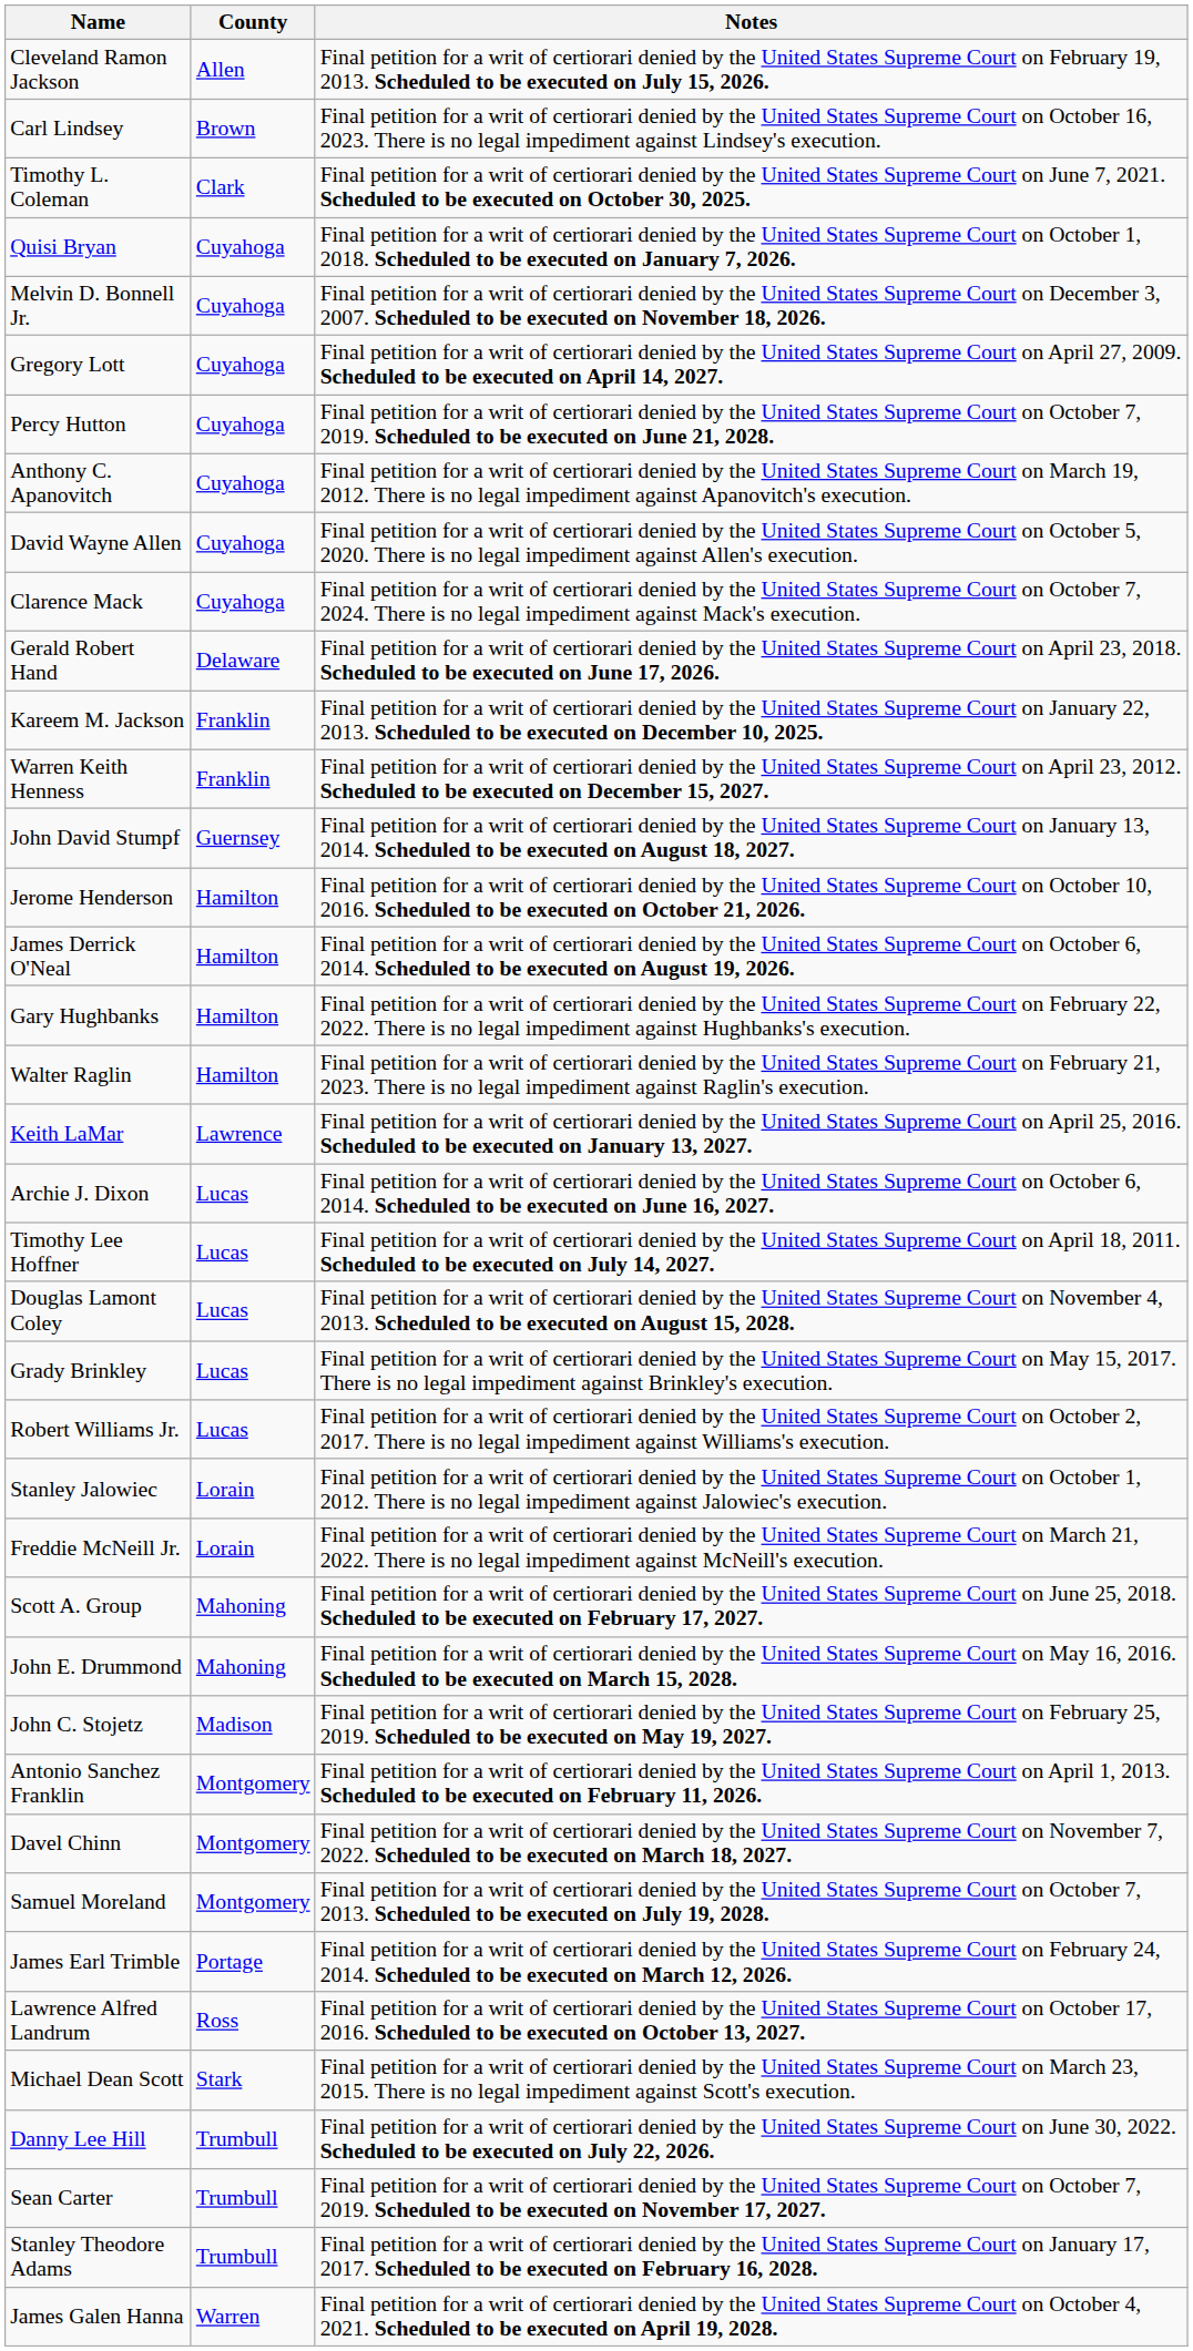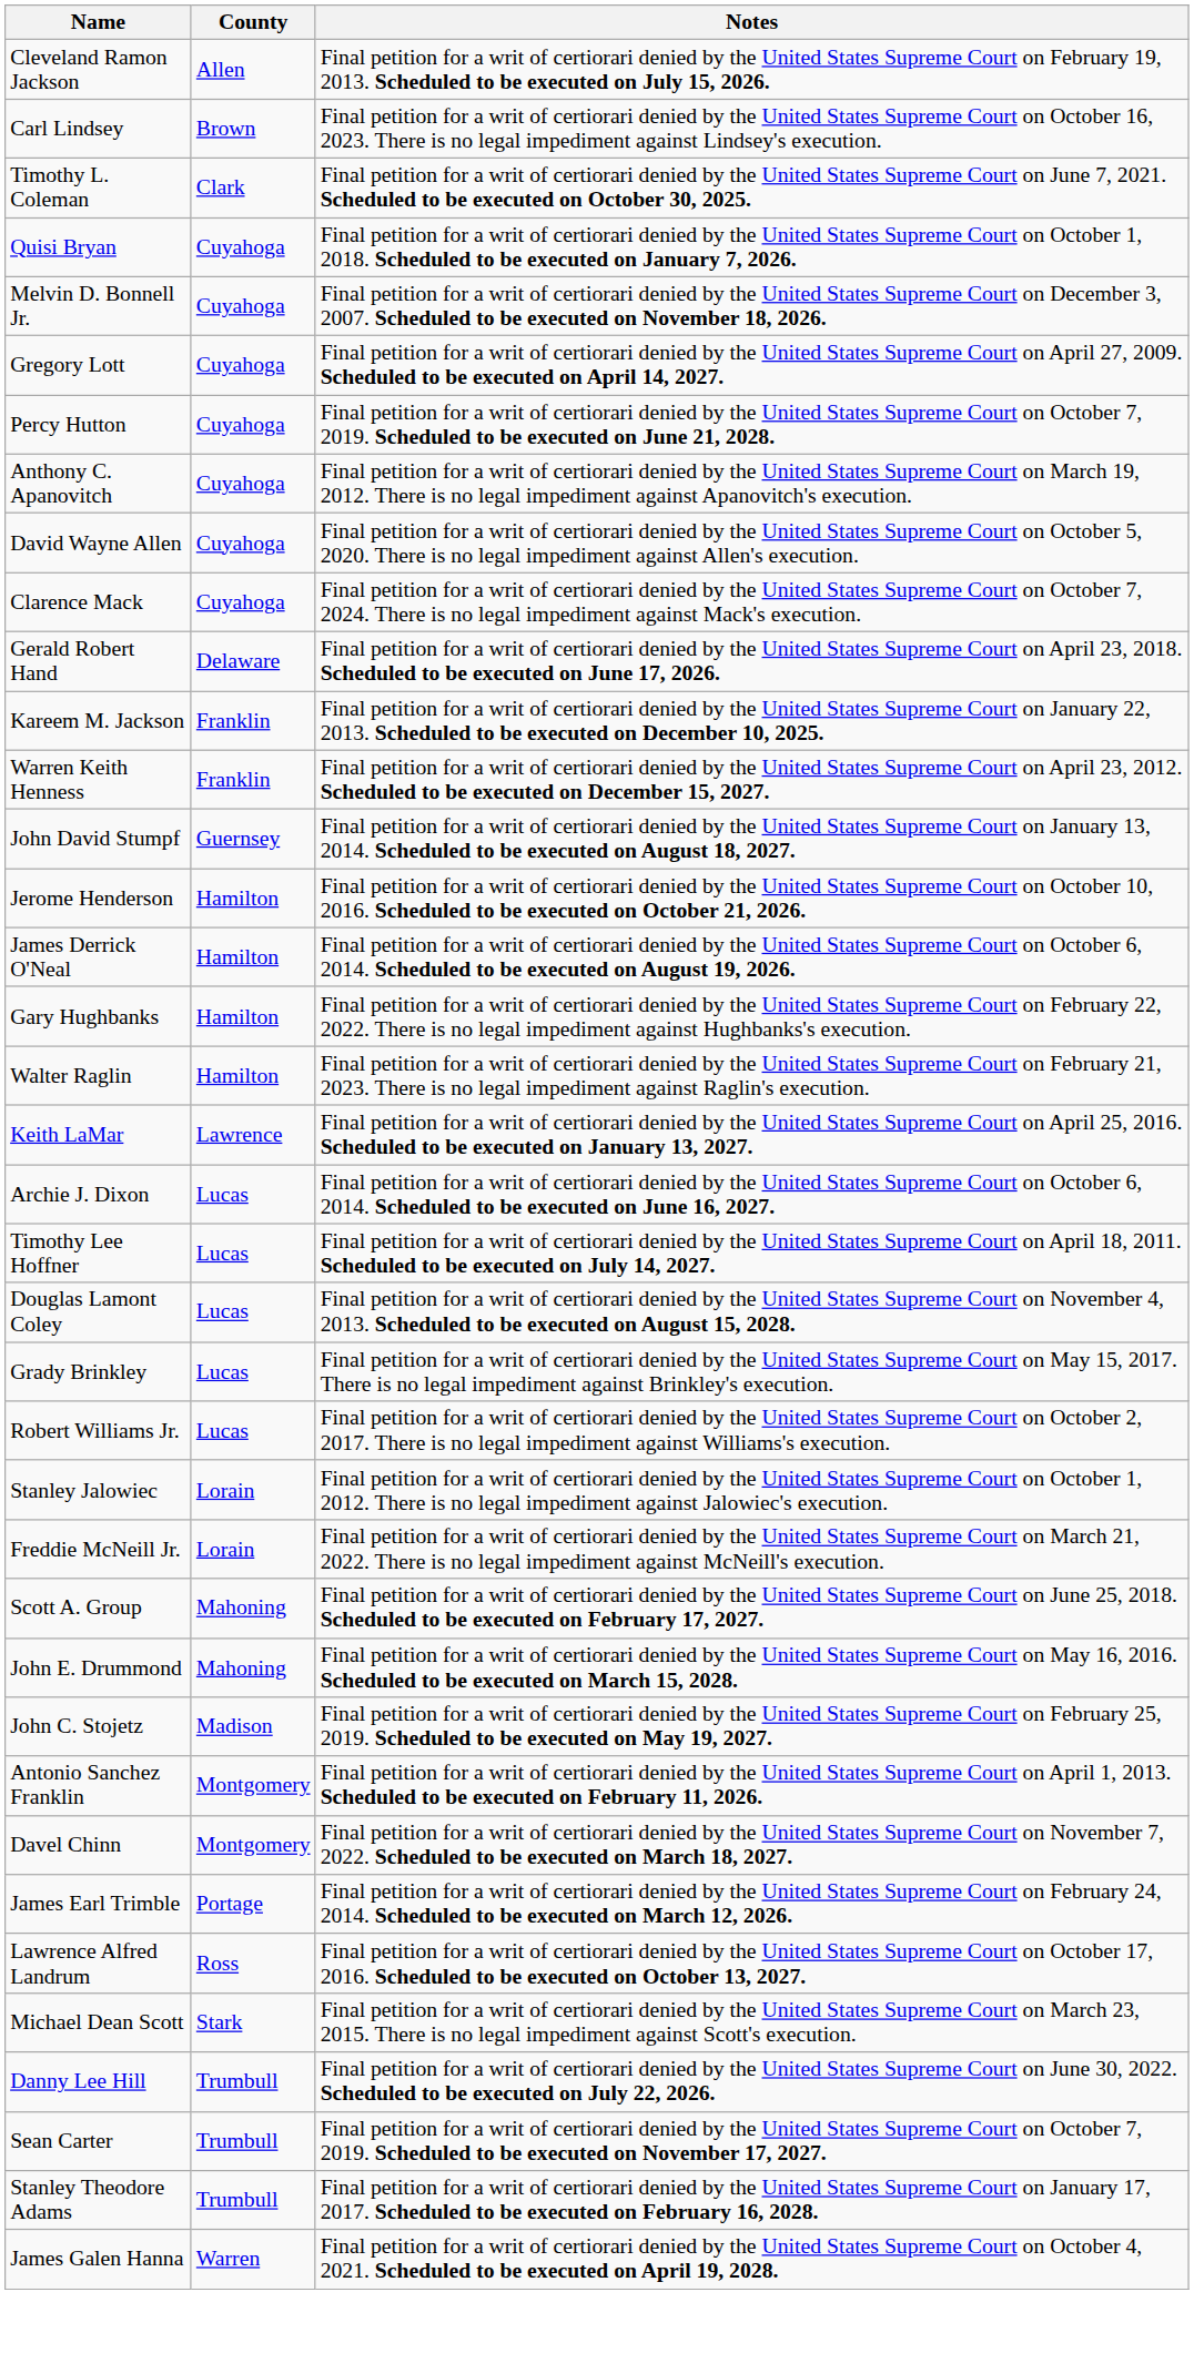 <table class="wikitable sortable">
 <tr>
 <th>Name</th>
 <th>County</th>
 <th>Notes</th>
 </tr>
 <tr>
 <td>Cleveland Ramon Jackson</td>
 <td><a href='#'>Allen</a></td>
 <td>Final petition for a writ of certiorari denied by the <a href='#'>United States Supreme Court</a> on February 19, 2013. <strong>Scheduled to be executed on July 15, 2026.</strong></td>
 </tr>
 <tr>
 <td>Carl Lindsey</td>
 <td><a href='#'>Brown</a></td>
 <td>Final petition for a writ of certiorari denied by the <a href='#'>United States Supreme Court</a> on October 16, 2023. There is no legal impediment against Lindsey's execution.</td>
 </tr>
 <tr>
 <td>Timothy L. Coleman</td>
 <td><a href='#'>Clark</a></td>
 <td>Final petition for a writ of certiorari denied by the <a href='#'>United States Supreme Court</a> on June 7, 2021. <strong>Scheduled to be executed on October 30, 2025.</strong></td>
 </tr>
 <tr>
 <td><a href='#'>Quisi Bryan</a></td>
 <td><a href='#'>Cuyahoga</a></td>
 <td>Final petition for a writ of certiorari denied by the <a href='#'>United States Supreme Court</a> on October 1, 2018. <strong>Scheduled to be executed on January 7, 2026.</strong></td>
 </tr>
 <tr>
 <td>Melvin D. Bonnell Jr.</td>
 <td><a href='#'>Cuyahoga</a></td>
 <td>Final petition for a writ of certiorari denied by the <a href='#'>United States Supreme Court</a> on December 3, 2007. <strong>Scheduled to be executed on November 18, 2026.</strong></td>
 </tr>
 <tr>
 <td>Gregory Lott</td>
 <td><a href='#'>Cuyahoga</a></td>
 <td>Final petition for a writ of certiorari denied by the <a href='#'>United States Supreme Court</a> on April 27, 2009. <strong>Scheduled to be executed on April 14, 2027.</strong></td>
 </tr>
 <tr>
 <td>Percy Hutton</td>
 <td><a href='#'>Cuyahoga</a></td>
 <td>Final petition for a writ of certiorari denied by the <a href='#'>United States Supreme Court</a> on October 7, 2019. <strong>Scheduled to be executed on June 21, 2028.</strong></td>
 </tr>
 <tr>
 <td>Anthony C. Apanovitch</td>
 <td><a href='#'>Cuyahoga</a></td>
 <td>Final petition for a writ of certiorari denied by the <a href='#'>United States Supreme Court</a> on March 19, 2012. There is no legal impediment against Apanovitch's execution.</td>
 </tr>
 <tr>
 <td>David Wayne Allen</td>
 <td><a href='#'>Cuyahoga</a></td>
 <td>Final petition for a writ of certiorari denied by the <a href='#'>United States Supreme Court</a> on October 5, 2020. There is no legal impediment against Allen's execution.</td>
 </tr>
 <tr>
 <td>Clarence Mack</td>
 <td><a href='#'>Cuyahoga</a></td>
 <td>Final petition for a writ of certiorari denied by the <a href='#'>United States Supreme Court</a> on October 7, 2024. There is no legal impediment against Mack's execution.</td>
 </tr>
 <tr>
 <td>Gerald Robert Hand</td>
 <td><a href='#'>Delaware</a></td>
 <td>Final petition for a writ of certiorari denied by the <a href='#'>United States Supreme Court</a> on April 23, 2018. <strong>Scheduled to be executed on June 17, 2026.</strong></td>
 </tr>
 <tr>
 <td>Kareem M. Jackson</td>
 <td><a href='#'>Franklin</a></td>
 <td>Final petition for a writ of certiorari denied by the <a href='#'>United States Supreme Court</a> on January 22, 2013. <strong>Scheduled to be executed on December 10, 2025.</strong></td>
 </tr>
 <tr>
 <td>Warren Keith Henness</td>
 <td><a href='#'>Franklin</a></td>
 <td>Final petition for a writ of certiorari denied by the <a href='#'>United States Supreme Court</a> on April 23, 2012. <strong>Scheduled to be executed on December 15, 2027.</strong></td>
 </tr>
 <tr>
 <td>John David Stumpf</td>
 <td><a href='#'>Guernsey</a></td>
 <td>Final petition for a writ of certiorari denied by the <a href='#'>United States Supreme Court</a> on January 13, 2014. <strong>Scheduled to be executed on August 18, 2027.</strong></td>
 </tr>
 <tr>
 <td>Jerome Henderson</td>
 <td><a href='#'>Hamilton</a></td>
 <td>Final petition for a writ of certiorari denied by the <a href='#'>United States Supreme Court</a> on October 10, 2016. <strong>Scheduled to be executed on October 21, 2026.</strong></td>
 </tr>
 <tr>
 <td>James Derrick O'Neal</td>
 <td><a href='#'>Hamilton</a></td>
 <td>Final petition for a writ of certiorari denied by the <a href='#'>United States Supreme Court</a> on October 6, 2014. <strong>Scheduled to be executed on August 19, 2026.</strong></td>
 </tr>
 <tr>
 <td>Gary Hughbanks</td>
 <td><a href='#'>Hamilton</a></td>
 <td>Final petition for a writ of certiorari denied by the <a href='#'>United States Supreme Court</a> on February 22, 2022. There is no legal impediment against Hughbanks's execution.</td>
 </tr>
 <tr>
 <td>Walter Raglin</td>
 <td><a href='#'>Hamilton</a></td>
 <td>Final petition for a writ of certiorari denied by the <a href='#'>United States Supreme Court</a> on February 21, 2023. There is no legal impediment against Raglin's execution.</td>
 </tr>
 <tr>
 <td><a href='#'>Keith LaMar</a></td>
 <td><a href='#'>Lawrence</a></td>
 <td>Final petition for a writ of certiorari denied by the <a href='#'>United States Supreme Court</a> on April 25, 2016. <strong>Scheduled to be executed on January 13, 2027.</strong></td>
 </tr>
 <tr>
 <td>Archie J. Dixon</td>
 <td><a href='#'>Lucas</a></td>
 <td>Final petition for a writ of certiorari denied by the <a href='#'>United States Supreme Court</a> on October 6, 2014. <strong>Scheduled to be executed on June 16, 2027.</strong></td>
 </tr>
 <tr>
 <td>Timothy Lee Hoffner</td>
 <td><a href='#'>Lucas</a></td>
 <td>Final petition for a writ of certiorari denied by the <a href='#'>United States Supreme Court</a> on April 18, 2011. <strong>Scheduled to be executed on July 14, 2027.</strong></td>
 </tr>
 <tr>
 <td>Douglas Lamont Coley</td>
 <td><a href='#'>Lucas</a></td>
 <td>Final petition for a writ of certiorari denied by the <a href='#'>United States Supreme Court</a> on November 4, 2013. <strong>Scheduled to be executed on August 15, 2028.</strong></td>
 </tr>
 <tr>
 <td>Grady Brinkley</td>
 <td><a href='#'>Lucas</a></td>
 <td>Final petition for a writ of certiorari denied by the <a href='#'>United States Supreme Court</a> on May 15, 2017. There is no legal impediment against Brinkley's execution.</td>
 </tr>
 <tr>
 <td>Robert Williams Jr.</td>
 <td><a href='#'>Lucas</a></td>
 <td>Final petition for a writ of certiorari denied by the <a href='#'>United States Supreme Court</a> on October 2, 2017. There is no legal impediment against Williams's execution.</td>
 </tr>
 <tr>
 <td>Stanley Jalowiec</td>
 <td><a href='#'>Lorain</a></td>
 <td>Final petition for a writ of certiorari denied by the <a href='#'>United States Supreme Court</a> on October 1, 2012. There is no legal impediment against Jalowiec's execution.</td>
 </tr>
 <tr>
 <td>Freddie McNeill Jr.</td>
 <td><a href='#'>Lorain</a></td>
 <td>Final petition for a writ of certiorari denied by the <a href='#'>United States Supreme Court</a> on March 21, 2022. There is no legal impediment against McNeill's execution.</td>
 </tr>
 <tr>
 <td>Scott A. Group</td>
 <td><a href='#'>Mahoning</a></td>
 <td>Final petition for a writ of certiorari denied by the <a href='#'>United States Supreme Court</a> on June 25, 2018. <strong>Scheduled to be executed on February 17, 2027.</strong></td>
 </tr>
 <tr>
 <td>John E. Drummond</td>
 <td><a href='#'>Mahoning</a></td>
 <td>Final petition for a writ of certiorari denied by the <a href='#'>United States Supreme Court</a> on May 16, 2016. <strong>Scheduled to be executed on March 15, 2028.</strong></td>
 </tr>
 <tr>
 <td>John C. Stojetz</td>
 <td><a href='#'>Madison</a></td>
 <td>Final petition for a writ of certiorari denied by the <a href='#'>United States Supreme Court</a> on February 25, 2019. <strong>Scheduled to be executed on May 19, 2027.</strong></td>
 </tr>
 <tr>
 <td>Antonio Sanchez Franklin</td>
 <td><a href='#'>Montgomery</a></td>
 <td>Final petition for a writ of certiorari denied by the <a href='#'>United States Supreme Court</a> on April 1, 2013. <strong>Scheduled to be executed on February 11, 2026.</strong></td>
 </tr>
 <tr>
 <td>Davel Chinn</td>
 <td><a href='#'>Montgomery</a></td>
 <td>Final petition for a writ of certiorari denied by the <a href='#'>United States Supreme Court</a> on November 7, 2022. <strong>Scheduled to be executed on March 18, 2027.</strong></td>
 </tr>
 <tr>
-<td>Samuel Moreland</td>
-<td><a href='#'>Montgomery</a></td>
-<td>Final petition for a writ of certiorari denied by the <a href='#'>United States Supreme Court</a> on October 7, 2013. <strong>Scheduled to be executed on July 19, 2028.</strong></td>
-</tr>
-<tr>
 <td>James Earl Trimble</td>
 <td><a href='#'>Portage</a></td>
 <td>Final petition for a writ of certiorari denied by the <a href='#'>United States Supreme Court</a> on February 24, 2014. <strong>Scheduled to be executed on March 12, 2026.</strong></td>
 </tr>
 <tr>
 <td>Lawrence Alfred Landrum</td>
 <td><a href='#'>Ross</a></td>
 <td>Final petition for a writ of certiorari denied by the <a href='#'>United States Supreme Court</a> on October 17, 2016. <strong>Scheduled to be executed on October 13, 2027.</strong></td>
 </tr>
 <tr>
 <td>Michael Dean Scott</td>
 <td><a href='#'>Stark</a></td>
 <td>Final petition for a writ of certiorari denied by the <a href='#'>United States Supreme Court</a> on March 23, 2015. There is no legal impediment against Scott's execution.</td>
 </tr>
 <tr>
 <td><a href='#'>Danny Lee Hill</a></td>
 <td><a href='#'>Trumbull</a></td>
 <td>Final petition for a writ of certiorari denied by the <a href='#'>United States Supreme Court</a> on June 30, 2022. <strong>Scheduled to be executed on July 22, 2026.</strong></td>
 </tr>
 <tr>
 <td>Sean Carter</td>
 <td><a href='#'>Trumbull</a></td>
 <td>Final petition for a writ of certiorari denied by the <a href='#'>United States Supreme Court</a> on October 7, 2019. <strong>Scheduled to be executed on November 17, 2027.</strong></td>
 </tr>
 <tr>
 <td>Stanley Theodore Adams</td>
 <td><a href='#'>Trumbull</a></td>
 <td>Final petition for a writ of certiorari denied by the <a href='#'>United States Supreme Court</a> on January 17, 2017. <strong>Scheduled to be executed on February 16, 2028.</strong></td>
 </tr>
 <tr>
 <td>James Galen Hanna</td>
 <td><a href='#'>Warren</a></td>
 <td>Final petition for a writ of certiorari denied by the <a href='#'>United States Supreme Court</a> on October 4, 2021. <strong>Scheduled to be executed on April 19, 2028.</strong></td>
 </tr>
 </table>
